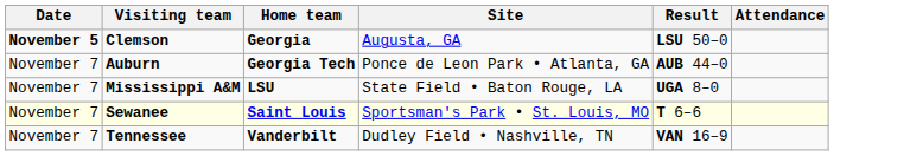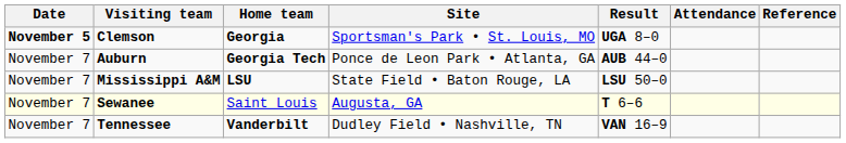 <table class="wikitable" style="font-size:95%;">
 <tr>
 <th>Date</th>
 <th>Visiting team</th>
 <th>Home team</th>
 <th>Site</th>
 <th>Result</th>
 <th>Attendance</th>
+<th class="unsortable">Reference</th>
 </tr>
 <tr bgcolor=>
 <td><strong>November 5</strong></td>
 <td><strong>Clemson</strong></td>
 <td><strong>Georgia</strong></td>
-<td><a href='#'>Augusta, GA</a></td>
-<td><strong>LSU</strong> 50–0</td>
+<td><a href='#'>Sportsman's Park</a> • <a href='#'>St. Louis, MO</a></td>
+<td><strong>UGA</strong> 8–0</td>
+<td></td>
 <td></td>
 </tr>
 <tr bgcolor=>
 <td>November 7</td>
 <td><strong>Auburn</strong></td>
 <td><strong>Georgia Tech</strong></td>
 <td>Ponce de Leon Park • Atlanta, GA</td>
 <td><strong>AUB</strong> 44–0</td>
 <td></td>
+<td></td>
 </tr>
 <tr bgcolor=>
 <td>November 7</td>
 <td><strong>Mississippi A&M</strong></td>
 <td><strong>LSU</strong></td>
 <td>State Field • Baton Rouge, LA</td>
-<td><strong>UGA</strong> 8–0</td>
+<td><strong>LSU</strong> 50–0</td>
+<td></td>
 <td></td>
 </tr>
 <tr bgcolor=ffffe6>
 <td>November 7</td>
 <td><strong>Sewanee</strong></td>
-<td><strong><a href='#'>Saint Louis</a></strong></td>
-<td><a href='#'>Sportsman's Park</a> • <a href='#'>St. Louis, MO</a></td>
+<td><a href='#'>Saint Louis</a></td>
+<td><a href='#'>Augusta, GA</a></td>
 <td><strong>T</strong> 6–6</td>
+<td></td>
 <td></td>
 </tr>
 <tr bgcolor=>
 <td>November 7</td>
 <td><strong>Tennessee</strong></td>
 <td><strong>Vanderbilt</strong></td>
 <td>Dudley Field •  Nashville, TN</td>
 <td><strong>VAN</strong> 16–9</td>
 <td></td>
+<td></td>
 </tr>
 </table>
